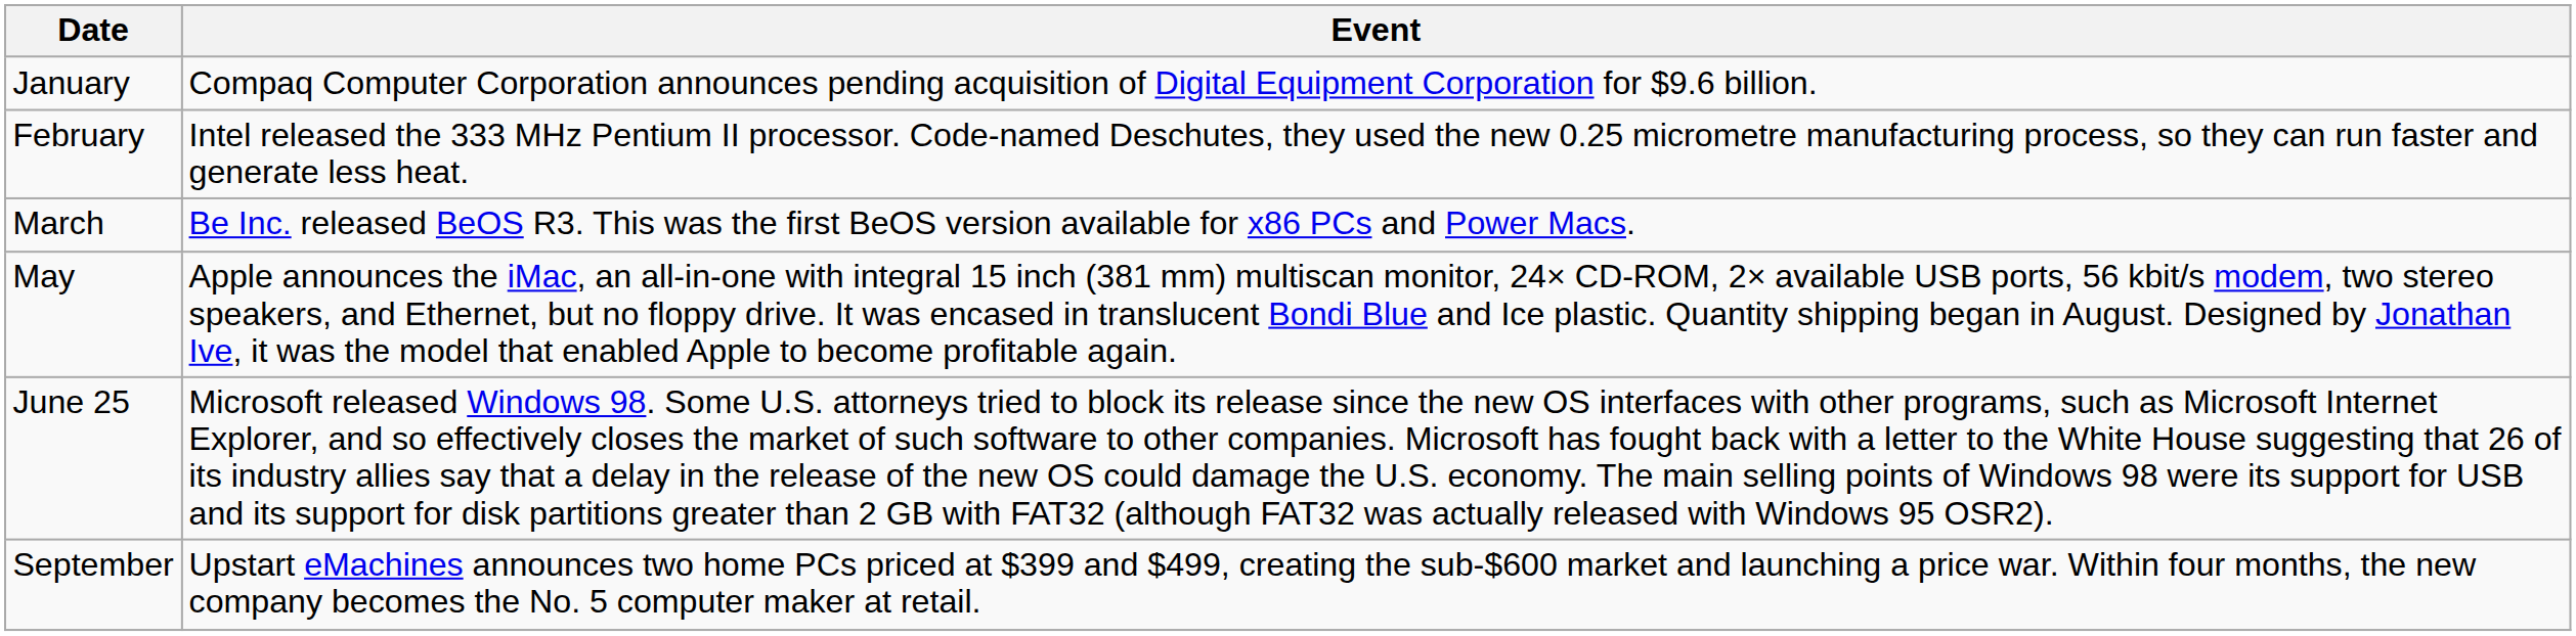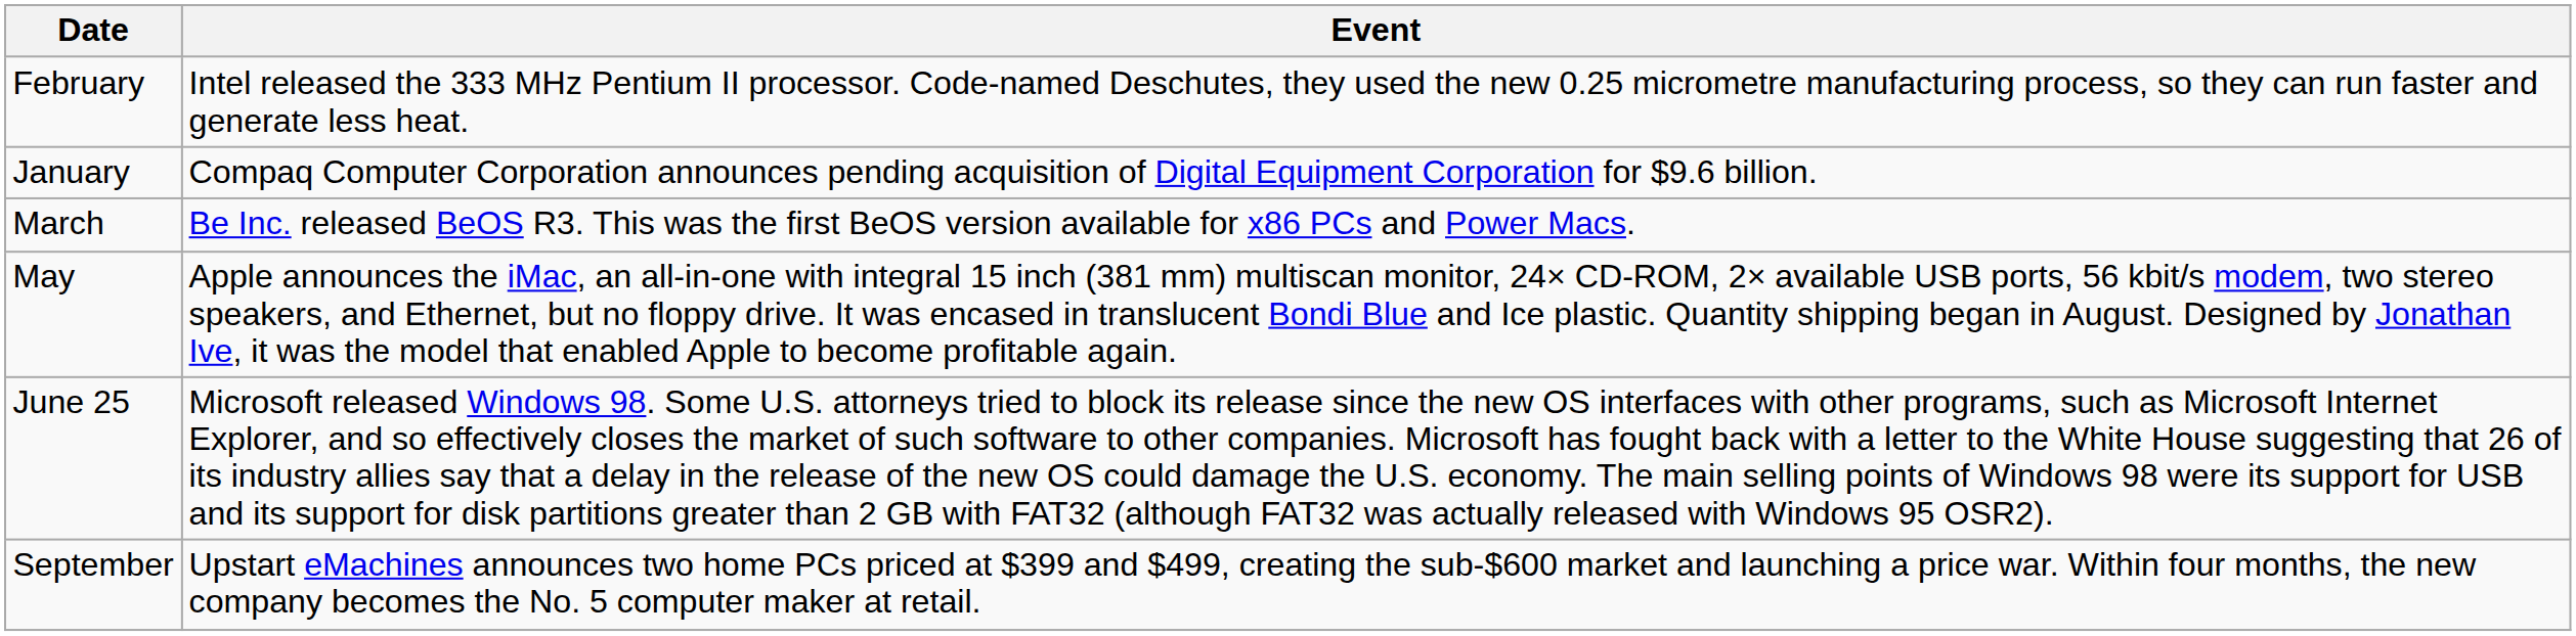 <table class="wikitable sortable">
 <tr>
 <th>Date</th>
 <th class="unsortable">Event</th>
 </tr>
 <tr valign="top">
+<td>February</td>
+<td>Intel released the 333 MHz Pentium II processor. Code-named Deschutes, they used the new 0.25 micrometre manufacturing process, so they can run faster and generate less heat.</td>
+</tr>
+<tr valign="top">
 <td>January</td>
 <td>Compaq Computer Corporation announces pending acquisition of <a href='#'>Digital Equipment Corporation</a> for $9.6 billion.</td>
-</tr>
-<tr valign="top">
-<td>February</td>
-<td>Intel released the 333 MHz Pentium II processor. Code-named Deschutes, they used the new 0.25 micrometre manufacturing process, so they can run faster and generate less heat.</td>
 </tr>
 <tr valign="top">
 <td>March</td>
 <td><a href='#'>Be Inc.</a> released <a href='#'>BeOS</a> R3. This was the first BeOS version available for <a href='#'>x86 PCs</a> and <a href='#'>Power Macs</a>.</td>
 </tr>
 <tr valign="top">
 <td>May</td>
 <td>Apple announces the <a href='#'>iMac</a>, an all-in-one with integral 15 inch (381 mm) multiscan monitor, 24× CD-ROM, 2× available USB ports, 56 kbit/s <a href='#'>modem</a>, two stereo speakers, and Ethernet, but no floppy drive. It was encased in translucent <a href='#'>Bondi Blue</a> and Ice plastic. Quantity shipping began in August. Designed by <a href='#'>Jonathan Ive</a>, it was the model that enabled Apple to become profitable again.</td>
 </tr>
 <tr valign="top">
 <td>June 25</td>
 <td>Microsoft released <a href='#'>Windows 98</a>. Some U.S. attorneys tried to block its release since the new OS interfaces with other programs, such as Microsoft Internet Explorer, and so effectively closes the market of such software to other companies. Microsoft has fought back with a letter to the White House suggesting that 26 of its industry allies say that a delay in the release of the new OS could damage the U.S. economy. The main selling points of Windows 98 were its support for USB and its support for disk partitions greater than 2 GB with FAT32 (although FAT32 was actually released with Windows 95 OSR2).</td>
 </tr>
 <tr valign="top">
 <td>September</td>
 <td>Upstart <a href='#'>eMachines</a> announces two home PCs priced at $399 and $499, creating the sub-$600 market and launching a price war. Within four months, the new company becomes the No. 5 computer maker at retail.</td>
 </tr>
 </table>
